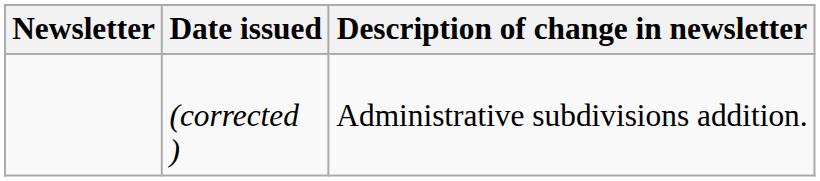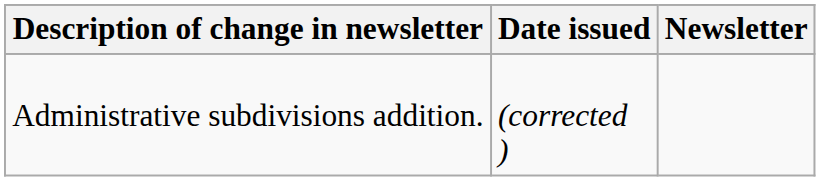 <table class="wikitable">
 <tr>
+<th>Description of change in newsletter</th>
+<th>Date issued</th>
 <th>Newsletter</th>
-<th>Date issued</th>
-<th>Description of change in newsletter</th>
 </tr>
 <tr>
+<td>Administrative subdivisions addition.</td>
+<td><br> <em>(corrected<br> )</em></td>
 <td id="II-3"></td>
-<td><br> <em>(corrected<br> )</em></td>
-<td>Administrative subdivisions addition.</td>
 </tr>
 </table>
